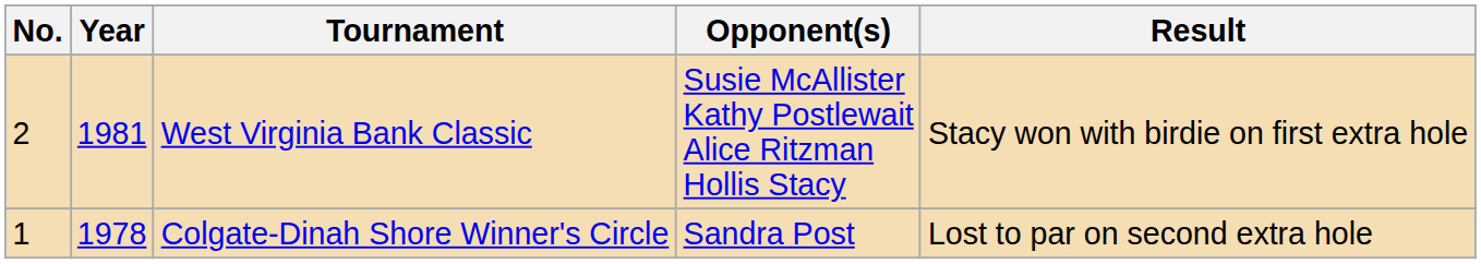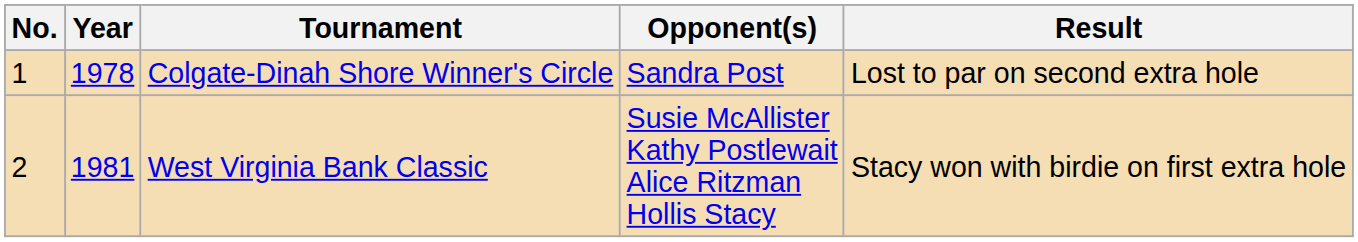 <table class="wikitable" style="font-size:95%;">
 <tr>
 <th>No.</th>
 <th>Year</th>
 <th>Tournament</th>
 <th>Opponent(s)</th>
 <th>Result</th>
 </tr>
 <tr style="background:#F5DEB3;">
+<td>1</td>
+<td><a href='#'>1978</a></td>
+<td><a href='#'>Colgate-Dinah Shore Winner's Circle</a></td>
+<td> <a href='#'>Sandra Post</a></td>
+<td>Lost to par on second extra hole</td>
+</tr>
+<tr style="background:#F5DEB3;">
 <td>2</td>
 <td><a href='#'>1981</a></td>
 <td><a href='#'>West Virginia Bank Classic</a></td>
 <td> <a href='#'>Susie McAllister</a><br> <a href='#'>Kathy Postlewait</a><br> <a href='#'>Alice Ritzman</a><br> <a href='#'>Hollis Stacy</a></td>
 <td>Stacy won with birdie on first extra hole</td>
 </tr>
-<tr style="background:#F5DEB3;">
-<td>1</td>
-<td><a href='#'>1978</a></td>
-<td><a href='#'>Colgate-Dinah Shore Winner's Circle</a></td>
-<td> <a href='#'>Sandra Post</a></td>
-<td>Lost to par on second extra hole</td>
-</tr>
 </table>
